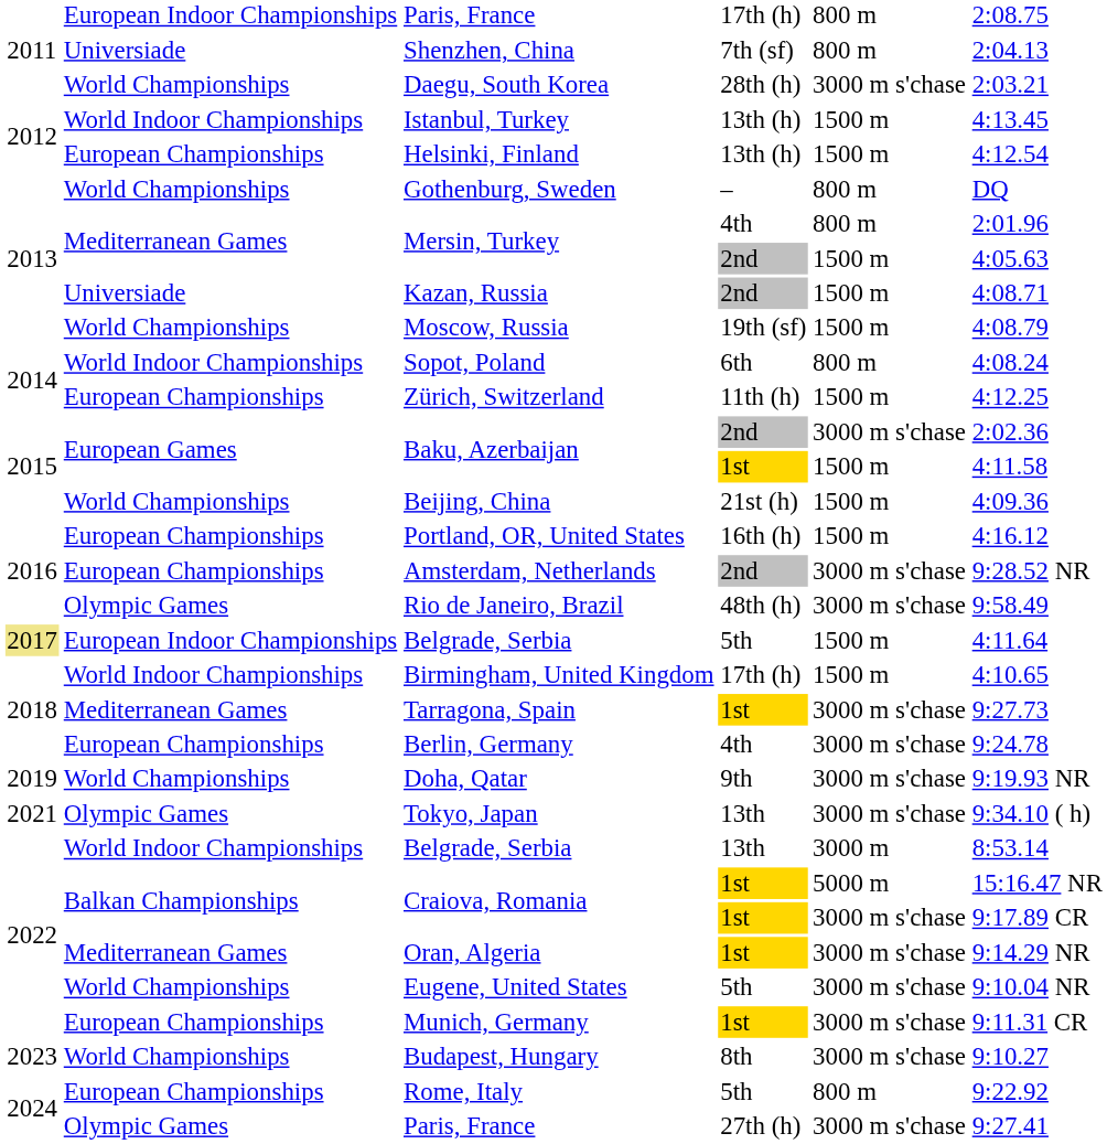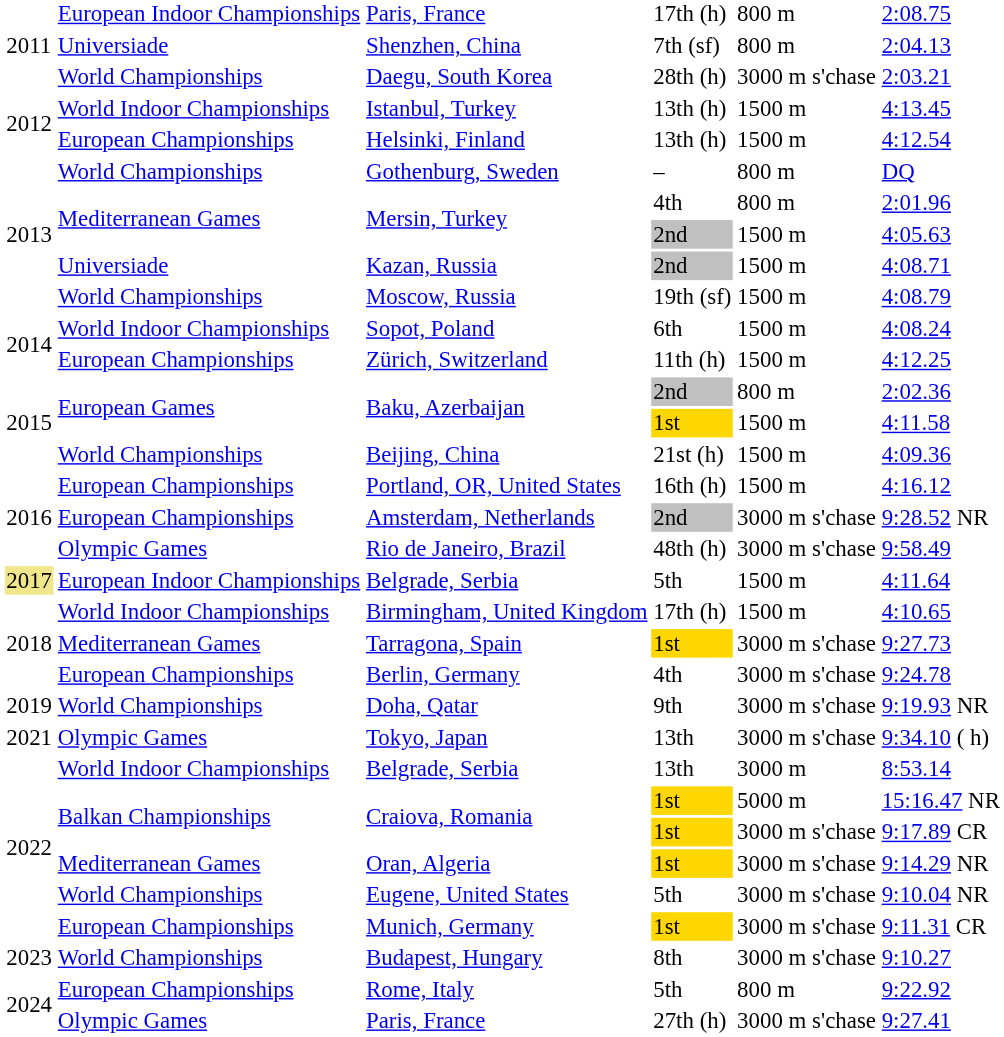 <table>
 <tr>
 <td rowspan=3>2011</td>
 <td><a href='#'>European Indoor Championships</a></td>
 <td><a href='#'>Paris, France</a></td>
 <td>17th (h)</td>
 <td>800 m</td>
 <td><a href='#'>2:08.75</a></td>
 </tr>
 <tr>
 <td><a href='#'>Universiade</a></td>
 <td><a href='#'>Shenzhen, China</a></td>
 <td>7th (sf)</td>
 <td>800 m</td>
 <td><a href='#'>2:04.13</a></td>
 </tr>
 <tr>
 <td><a href='#'>World Championships</a></td>
 <td><a href='#'>Daegu, South Korea</a></td>
 <td>28th (h)</td>
 <td>3000 m s'chase</td>
 <td><a href='#'>2:03.21</a></td>
 </tr>
 <tr>
 <td rowspan=2>2012</td>
 <td><a href='#'>World Indoor Championships</a></td>
 <td><a href='#'>Istanbul, Turkey</a></td>
 <td>13th (h)</td>
 <td>1500 m</td>
 <td><a href='#'>4:13.45</a></td>
 </tr>
 <tr>
 <td><a href='#'>European Championships</a></td>
 <td><a href='#'>Helsinki, Finland</a></td>
 <td>13th (h)</td>
 <td>1500 m</td>
 <td><a href='#'>4:12.54</a></td>
 </tr>
 <tr>
 <td rowspan=5>2013</td>
 <td><a href='#'>World Championships</a></td>
 <td><a href='#'>Gothenburg, Sweden</a></td>
 <td>–</td>
 <td>800 m</td>
 <td><a href='#'>DQ</a></td>
 </tr>
 <tr>
 <td rowspan=2><a href='#'>Mediterranean Games</a></td>
 <td rowspan=2><a href='#'>Mersin, Turkey</a></td>
 <td>4th</td>
 <td>800 m</td>
 <td><a href='#'>2:01.96</a> </td>
 </tr>
 <tr>
 <td bgcolor=silver>2nd</td>
 <td>1500 m</td>
 <td><a href='#'>4:05.63</a></td>
 </tr>
 <tr>
 <td><a href='#'>Universiade</a></td>
 <td><a href='#'>Kazan, Russia</a></td>
 <td bgcolor=silver>2nd</td>
 <td>1500 m</td>
 <td><a href='#'>4:08.71</a></td>
 </tr>
 <tr>
 <td><a href='#'>World Championships</a></td>
 <td><a href='#'>Moscow, Russia</a></td>
 <td>19th (sf)</td>
 <td>1500 m</td>
 <td><a href='#'>4:08.79</a></td>
 </tr>
 <tr>
 <td rowspan=2>2014</td>
 <td><a href='#'>World Indoor Championships</a></td>
 <td><a href='#'>Sopot, Poland</a></td>
 <td>6th</td>
-<td>800 m</td>
+<td>1500 m</td>
 <td><a href='#'>4:08.24</a></td>
 </tr>
 <tr>
 <td><a href='#'>European Championships</a></td>
 <td><a href='#'>Zürich, Switzerland</a></td>
 <td>11th (h)</td>
 <td>1500 m</td>
 <td><a href='#'>4:12.25</a></td>
 </tr>
 <tr>
 <td rowspan=3>2015</td>
 <td rowspan=2><a href='#'>European Games</a></td>
 <td rowspan=2><a href='#'>Baku, Azerbaijan</a></td>
 <td bgcolor=silver>2nd</td>
-<td>3000 m s'chase</td>
+<td>800 m</td>
 <td><a href='#'>2:02.36</a></td>
 </tr>
 <tr>
 <td bgcolor=gold>1st</td>
 <td>1500 m</td>
 <td><a href='#'>4:11.58</a></td>
 </tr>
 <tr>
 <td><a href='#'>World Championships</a></td>
 <td><a href='#'>Beijing, China</a></td>
 <td>21st (h)</td>
 <td>1500 m</td>
 <td><a href='#'>4:09.36</a></td>
 </tr>
 <tr>
 <td rowspan=3>2016</td>
 <td><a href='#'>European Championships</a></td>
 <td><a href='#'>Portland, OR, United States</a></td>
 <td>16th (h)</td>
 <td>1500 m</td>
 <td><a href='#'>4:16.12</a></td>
 </tr>
 <tr>
 <td><a href='#'>European Championships</a></td>
 <td><a href='#'>Amsterdam, Netherlands</a></td>
 <td bgcolor=silver>2nd</td>
 <td>3000 m s'chase</td>
 <td><a href='#'>9:28.52</a> NR</td>
 </tr>
 <tr>
 <td><a href='#'>Olympic Games</a></td>
 <td><a href='#'>Rio de Janeiro, Brazil</a></td>
 <td>48th (h)</td>
 <td>3000 m s'chase</td>
 <td><a href='#'>9:58.49</a></td>
 </tr>
 <tr>
 <td style="background: khaki;">2017</td>
 <td><a href='#'>European Indoor Championships</a></td>
 <td><a href='#'>Belgrade, Serbia</a></td>
 <td>5th</td>
 <td>1500 m</td>
 <td><a href='#'>4:11.64</a></td>
 </tr>
 <tr>
 <td rowspan=3>2018</td>
 <td><a href='#'>World Indoor Championships</a></td>
 <td><a href='#'>Birmingham, United Kingdom</a></td>
 <td>17th (h)</td>
 <td>1500 m</td>
 <td><a href='#'>4:10.65</a></td>
 </tr>
 <tr>
 <td><a href='#'>Mediterranean Games</a></td>
 <td><a href='#'>Tarragona, Spain</a></td>
 <td bgcolor=gold>1st</td>
 <td>3000 m s'chase</td>
 <td><a href='#'>9:27.73</a></td>
 </tr>
 <tr>
 <td><a href='#'>European Championships</a></td>
 <td><a href='#'>Berlin, Germany</a></td>
 <td>4th</td>
 <td>3000 m s'chase</td>
 <td><a href='#'>9:24.78</a></td>
 </tr>
 <tr>
 <td>2019</td>
 <td><a href='#'>World Championships</a></td>
 <td><a href='#'>Doha, Qatar</a></td>
 <td>9th</td>
 <td>3000 m s'chase</td>
 <td><a href='#'>9:19.93</a> NR</td>
 </tr>
 <tr>
 <td>2021</td>
 <td><a href='#'>Olympic Games</a></td>
 <td><a href='#'>Tokyo, Japan</a></td>
 <td>13th</td>
 <td>3000 m s'chase</td>
 <td><a href='#'>9:34.10</a> ( h)</td>
 </tr>
 <tr>
 <td rowspan=6>2022</td>
 <td><a href='#'>World Indoor Championships</a></td>
 <td><a href='#'>Belgrade, Serbia</a></td>
 <td>13th</td>
 <td>3000 m</td>
 <td><a href='#'>8:53.14</a></td>
 </tr>
 <tr>
 <td rowspan=2><a href='#'>Balkan Championships</a></td>
 <td rowspan=2><a href='#'>Craiova, Romania</a></td>
 <td bgcolor=gold>1st</td>
 <td>5000 m</td>
 <td><a href='#'>15:16.47</a>  NR</td>
 </tr>
 <tr>
 <td bgcolor=gold>1st</td>
 <td>3000 m s'chase</td>
 <td><a href='#'>9:17.89</a> CR</td>
 </tr>
 <tr>
 <td><a href='#'>Mediterranean Games</a></td>
 <td><a href='#'>Oran, Algeria</a></td>
 <td bgcolor=gold>1st</td>
 <td>3000 m s'chase</td>
 <td><a href='#'>9:14.29</a>  NR</td>
 </tr>
 <tr>
 <td><a href='#'>World Championships</a></td>
 <td><a href='#'>Eugene, United States</a></td>
 <td>5th</td>
 <td>3000 m s'chase</td>
 <td><a href='#'>9:10.04</a> NR</td>
 </tr>
 <tr>
 <td><a href='#'>European Championships</a></td>
 <td><a href='#'>Munich, Germany</a></td>
 <td bgcolor=gold>1st</td>
 <td>3000 m s'chase</td>
 <td><a href='#'>9:11.31</a> CR</td>
 </tr>
 <tr>
 <td>2023</td>
 <td><a href='#'>World Championships</a></td>
 <td><a href='#'>Budapest, Hungary</a></td>
 <td>8th</td>
 <td>3000 m s'chase</td>
 <td><a href='#'>9:10.27</a></td>
 </tr>
 <tr>
 <td rowspan=2>2024</td>
 <td><a href='#'>European Championships</a></td>
 <td><a href='#'>Rome, Italy</a></td>
 <td>5th</td>
 <td>800 m</td>
 <td><a href='#'>9:22.92</a></td>
 </tr>
 <tr>
 <td><a href='#'>Olympic Games</a></td>
 <td><a href='#'>Paris, France</a></td>
 <td>27th (h)</td>
 <td>3000 m s'chase</td>
 <td><a href='#'>9:27.41</a></td>
 </tr>
 </table>
